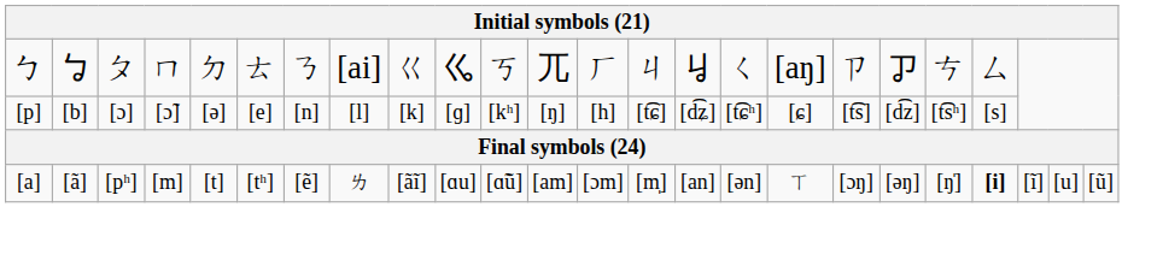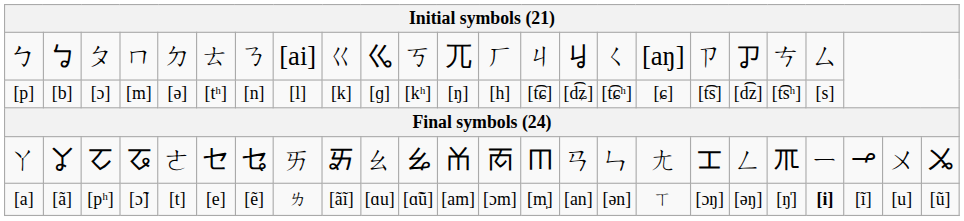 <table class=wikitable style="text-align:center">
 <tr>
 <th colspan=24>Initial symbols (21)</th>
 </tr>
 <tr style="font-size:150%">
 <td>ㄅ</td>
 <td><span>ㆠ</span></td>
 <td>ㄆ</td>
 <td>ㄇ</td>
 <td>ㄉ</td>
 <td>ㄊ</td>
 <td>ㄋ</td>
 <td>[ai]</td>
 <td>ㄍ</td>
 <td><span>ㆣ</span></td>
 <td>ㄎ</td>
 <td><span>ㄫ</span></td>
 <td>ㄏ</td>
 <td>ㄐ</td>
 <td><span>ㆢ</span></td>
 <td>ㄑ</td>
 <td>[aŋ]</td>
 <td>ㄗ</td>
 <td><span>ㆡ</span></td>
 <td>ㄘ</td>
 <td>ㄙ</td>
 </tr>
 <tr>
 <td>[p]</td>
 <td>[b]</td>
 <td>[ɔ]</td>
-<td>[ɔ̃]</td>
+<td>[m]</td>
 <td>[ə]</td>
-<td>[e]</td>
+<td>[tʰ]</td>
 <td>[n]</td>
 <td>[l]</td>
 <td>[k]</td>
 <td>[ɡ]</td>
 <td>[kʰ]</td>
 <td>[ŋ]</td>
 <td>[h]</td>
 <td>[t͡ɕ]</td>
 <td>[d͡ʑ]</td>
 <td>[t͡ɕʰ]</td>
 <td>[ɕ]</td>
 <td>[t͡s]</td>
 <td>[d͡z]</td>
 <td>[t͡sʰ]</td>
 <td>[s]</td>
 </tr>
 <tr>
 <th colspan=24>Final symbols (24)</th>
 </tr>
+<tr style="font-size:150%">
+<td>ㄚ</td>
+<td><span>ㆩ</span></td>
+<td><span>ㆦ</span></td>
+<td><span>ㆧ</span></td>
+<td>ㄜ</td>
+<td><span>ㆤ</span></td>
+<td><span>ㆥ</span></td>
+<td>ㄞ</td>
+<td><span>ㆮ</span></td>
+<td>ㄠ</td>
+<td><span>ㆯ</span></td>
+<td><span>ㆰ</span></td>
+<td><span>ㆱ</span></td>
+<td><span>ㆬ</span></td>
+<td>ㄢ</td>
+<td>ㄣ</td>
+<td>ㄤ</td>
+<td><span>ㆲ</span></td>
+<td>ㄥ</td>
+<td><span>ㆭ</span></td>
+<td>ㄧ</td>
+<td><span>ㆪ</span></td>
+<td>ㄨ</td>
+<td><span>ㆫ</span></td>
+</tr>
 <tr>
 <td>[a]</td>
 <td>[ã]</td>
 <td>[pʰ]</td>
-<td>[m]</td>
+<td>[ɔ̃]</td>
 <td>[t]</td>
-<td>[tʰ]</td>
+<td>[e]</td>
 <td>[ẽ]</td>
 <td>ㄌ</td>
 <td>[ãĩ]</td>
 <td>[ɑu]</td>
 <td>[ɑ̃ũ]</td>
 <td>[am]</td>
 <td>[ɔm]</td>
 <td>[m̩]</td>
 <td>[an]</td>
 <td>[ən]</td>
 <td>ㄒ</td>
 <td>[ɔŋ]</td>
 <td>[əŋ]</td>
 <td>[ŋ̍]</td>
 <td><strong>[i]</strong></td>
 <td>[ĩ]</td>
 <td>[u]</td>
 <td>[ũ]</td>
 </tr>
 </table>
